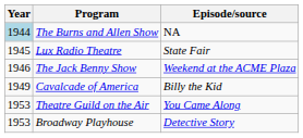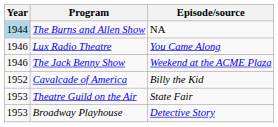 <table class="wikitable">
 <tr>
 <th>Year</th>
 <th>Program</th>
 <th>Episode/source</th>
 </tr>
 <tr>
 <td style="background: lightblue;">1944</td>
 <td><em><a href='#'>The Burns and Allen Show</a></em></td>
 <td>NA</td>
 </tr>
 <tr>
-<td>1945</td>
+<td>1946</td>
 <td><em><a href='#'>Lux Radio Theatre</a></em></td>
-<td><em>State Fair</em></td>
+<td><em><a href='#'>You Came Along</a></em></td>
 </tr>
 <tr>
 <td>1946</td>
 <td><em><a href='#'>The Jack Benny Show</a></em></td>
 <td><em><a href='#'>Weekend at the ACME Plaza</a></em></td>
 </tr>
 <tr>
-<td>1949</td>
+<td>1952</td>
 <td><em><a href='#'>Cavalcade of America</a></em></td>
 <td><em>Billy the Kid</em></td>
 </tr>
 <tr>
 <td>1953</td>
 <td><em><a href='#'>Theatre Guild on the Air</a></em></td>
-<td><em><a href='#'>You Came Along</a></em></td>
+<td><em>State Fair</em></td>
 </tr>
 <tr>
 <td>1953</td>
 <td><em>Broadway Playhouse</em></td>
 <td><em><a href='#'>Detective Story</a></em></td>
 </tr>
 </table>
